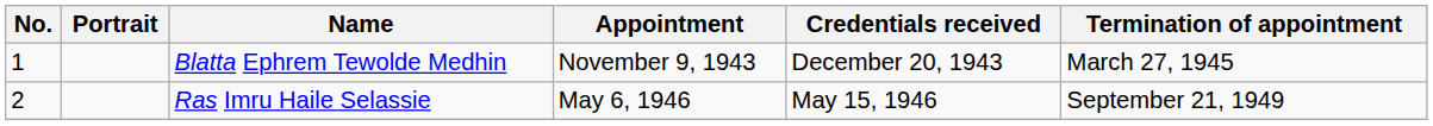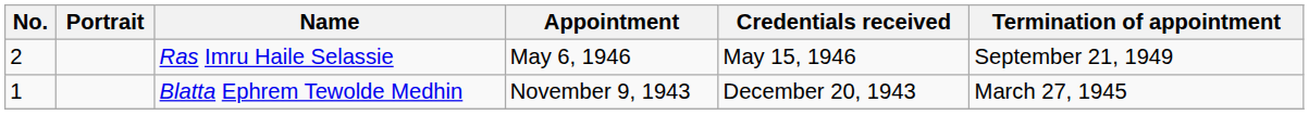 <table class="wikitable unsortable" width="75%">
 <tr>
 <th>No.</th>
 <th>Portrait</th>
 <th>Name</th>
 <th>Appointment</th>
 <th>Credentials received</th>
 <th>Termination of appointment</th>
 </tr>
 <tr>
+<td>2</td>
+<td></td>
+<td><em><a href='#'>Ras</a></em> <a href='#'>Imru Haile Selassie</a></td>
+<td>May 6, 1946</td>
+<td>May 15, 1946</td>
+<td>September 21, 1949</td>
+</tr>
+<tr>
 <td>1</td>
 <td></td>
 <td><em><a href='#'>Blatta</a></em> <a href='#'>Ephrem Tewolde Medhin</a></td>
 <td>November 9, 1943</td>
 <td>December 20, 1943</td>
 <td>March 27, 1945</td>
 </tr>
 <tr>
-<td>2</td>
-<td></td>
-<td><em><a href='#'>Ras</a></em> <a href='#'>Imru Haile Selassie</a></td>
-<td>May 6, 1946</td>
-<td>May 15, 1946</td>
-<td>September 21, 1949</td>
-</tr>
-<tr>
 </tr>
 </table>
